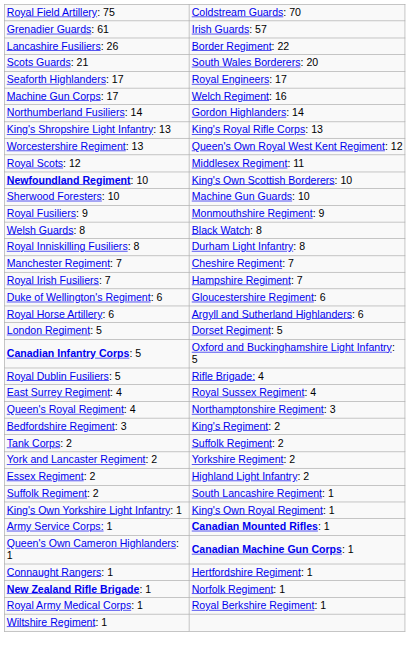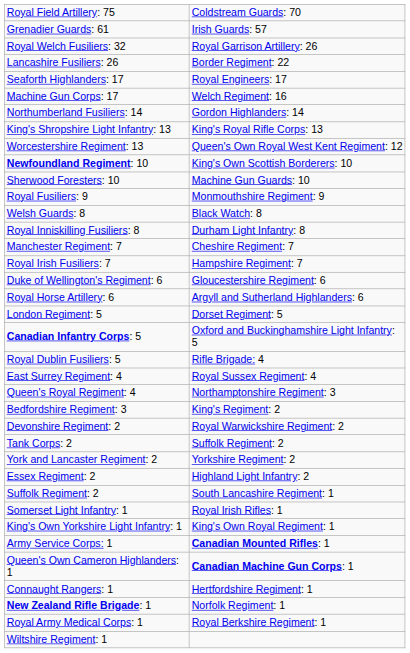 <table class="wikitable">
 <tr>
 <td><a href='#'>Royal Field Artillery</a>: 75</td>
 <td><a href='#'>Coldstream Guards</a>: 70</td>
 </tr>
 <tr>
 <td><a href='#'>Grenadier Guards</a>: 61</td>
 <td><a href='#'>Irish Guards</a>: 57</td>
 </tr>
 <tr>
+<td><a href='#'>Royal Welch Fusiliers</a>: 32</td>
+<td><a href='#'>Royal Garrison Artillery</a>: 26</td>
+</tr>
+<tr>
 <td><a href='#'>Lancashire Fusiliers</a>: 26</td>
 <td><a href='#'>Border Regiment</a>: 22</td>
-</tr>
-<tr>
-<td><a href='#'>Scots Guards</a>: 21</td>
-<td><a href='#'>South Wales Borderers</a>: 20</td>
 </tr>
 <tr>
 <td><a href='#'>Seaforth Highlanders</a>: 17</td>
 <td><a href='#'>Royal Engineers</a>: 17</td>
 </tr>
 <tr>
 <td><a href='#'>Machine Gun Corps</a>: 17</td>
 <td><a href='#'>Welch Regiment</a>: 16</td>
 </tr>
 <tr>
 <td><a href='#'>Northumberland Fusiliers</a>: 14</td>
 <td><a href='#'>Gordon Highlanders</a>: 14</td>
 </tr>
 <tr>
 <td><a href='#'>King's Shropshire Light Infantry</a>: 13</td>
 <td><a href='#'>King's Royal Rifle Corps</a>: 13</td>
 </tr>
 <tr>
 <td><a href='#'>Worcestershire Regiment</a>: 13</td>
 <td><a href='#'>Queen's Own Royal West Kent Regiment</a>: 12</td>
-</tr>
-<tr>
-<td><a href='#'>Royal Scots</a>: 12</td>
-<td><a href='#'>Middlesex Regiment</a>: 11</td>
 </tr>
 <tr>
 <td><a href='#'><strong>Newfoundland Regiment</strong></a>: 10</td>
 <td><a href='#'>King's Own Scottish Borderers</a>: 10</td>
 </tr>
 <tr>
 <td><a href='#'>Sherwood Foresters</a>: 10</td>
 <td><a href='#'>Machine Gun Guards</a>: 10</td>
 </tr>
 <tr>
 <td><a href='#'>Royal Fusiliers</a>: 9</td>
 <td><a href='#'>Monmouthshire Regiment</a>: 9</td>
 </tr>
 <tr>
 <td><a href='#'>Welsh Guards</a>: 8</td>
 <td><a href='#'>Black Watch</a>: 8</td>
 </tr>
 <tr>
 <td><a href='#'>Royal Inniskilling Fusiliers</a>: 8</td>
 <td><a href='#'>Durham Light Infantry</a>: 8</td>
 </tr>
 <tr>
 <td><a href='#'>Manchester Regiment</a>: 7</td>
 <td><a href='#'>Cheshire Regiment</a>: 7</td>
 </tr>
 <tr>
 <td><a href='#'>Royal Irish Fusiliers</a>: 7</td>
 <td><a href='#'>Hampshire Regiment</a>: 7</td>
 </tr>
 <tr>
 <td><a href='#'>Duke of Wellington's Regiment</a>: 6</td>
 <td><a href='#'>Gloucestershire Regiment</a>: 6</td>
 </tr>
 <tr>
 <td><a href='#'>Royal Horse Artillery</a>: 6</td>
 <td><a href='#'>Argyll and Sutherland Highlanders</a>: 6</td>
 </tr>
 <tr>
 <td><a href='#'>London Regiment</a>: 5</td>
 <td><a href='#'>Dorset Regiment</a>: 5</td>
 </tr>
 <tr>
 <td><a href='#'><strong>Canadian Infantry Corps</strong></a>: 5</td>
 <td><a href='#'>Oxford and Buckinghamshire Light Infantry</a>: 5</td>
 </tr>
 <tr>
 <td><a href='#'>Royal Dublin Fusiliers</a>: 5</td>
 <td><a href='#'>Rifle Brigade:</a> 4</td>
 </tr>
 <tr>
 <td><a href='#'>East Surrey Regiment</a>: 4</td>
 <td><a href='#'>Royal Sussex Regiment</a>: 4</td>
 </tr>
 <tr>
 <td><a href='#'>Queen's Royal Regiment</a>: 4</td>
 <td><a href='#'>Northamptonshire Regiment</a>: 3</td>
 </tr>
 <tr>
 <td><a href='#'>Bedfordshire Regiment</a>: 3</td>
 <td><a href='#'>King's Regiment</a>: 2</td>
 </tr>
 <tr>
+<td><a href='#'>Devonshire Regiment</a>: 2</td>
+<td><a href='#'>Royal Warwickshire Regiment</a>: 2</td>
+</tr>
+<tr>
 <td><a href='#'>Tank Corps</a>: 2</td>
 <td><a href='#'>Suffolk Regiment</a>: 2</td>
 </tr>
 <tr>
 <td><a href='#'>York and Lancaster Regiment</a>: 2</td>
 <td><a href='#'>Yorkshire Regiment</a>: 2</td>
 </tr>
 <tr>
 <td><a href='#'>Essex Regiment</a>: 2</td>
 <td><a href='#'>Highland Light Infantry</a>: 2</td>
 </tr>
 <tr>
 <td><a href='#'>Suffolk Regiment</a>: 2</td>
 <td><a href='#'>South Lancashire Regiment</a>: 1</td>
+</tr>
+<tr>
+<td><a href='#'>Somerset Light Infantry</a>: 1</td>
+<td><a href='#'>Royal Irish Rifles</a>: 1</td>
 </tr>
 <tr>
 <td><a href='#'>King's Own Yorkshire Light Infantry</a>: 1</td>
 <td><a href='#'>King's Own Royal Regiment</a>: 1</td>
 </tr>
 <tr>
 <td><a href='#'>Army Service Corps:</a> 1</td>
 <td><a href='#'><strong>Canadian Mounted Rifles</strong></a>: 1</td>
 </tr>
 <tr>
 <td><a href='#'>Queen's Own Cameron Highlanders</a>: 1</td>
 <td><a href='#'><strong>Canadian Machine Gun Corps</strong></a>: 1</td>
 </tr>
 <tr>
 <td><a href='#'>Connaught Rangers</a>: 1</td>
 <td><a href='#'>Hertfordshire Regiment</a>: 1</td>
 </tr>
 <tr>
 <td><a href='#'><strong>New Zealand Rifle Brigade</strong></a>: 1</td>
 <td><a href='#'>Norfolk Regiment</a>: 1</td>
 </tr>
 <tr>
 <td><a href='#'>Royal Army Medical Corps</a>: 1</td>
 <td><a href='#'>Royal Berkshire Regiment</a>: 1</td>
 </tr>
 <tr>
 <td><a href='#'>Wiltshire Regiment</a>: 1</td>
 <td></td>
 </tr>
 </table>
